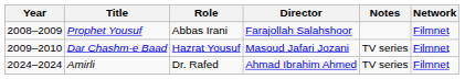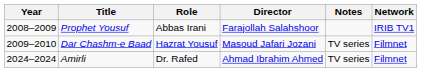 <table class="wikitable">
 <tr>
 <th>Year</th>
 <th>Title</th>
 <th>Role</th>
 <th>Director</th>
 <th>Notes</th>
 <th>Network</th>
 </tr>
 <tr>
 <td>2008–2009</td>
 <td><em><a href='#'>Prophet Yousuf</a></em></td>
 <td>Abbas Irani</td>
 <td><a href='#'>Farajollah Salahshoor</a></td>
 <td></td>
-<td><a href='#'>Filmnet</a></td>
+<td><a href='#'>IRIB TV1</a></td>
 </tr>
 <tr>
 <td>2009–2010</td>
 <td><em><a href='#'>Dar Chashm-e Baad</a></em></td>
 <td><a href='#'>Hazrat Yousuf</a></td>
 <td><a href='#'>Masoud Jafari Jozani</a></td>
 <td>TV series</td>
 <td><a href='#'>Filmnet</a></td>
 </tr>
 <tr>
 <td>2024–2024</td>
 <td><em>Amirli</em></td>
 <td>Dr. Rafed</td>
 <td><a href='#'>Ahmad Ibrahim Ahmed</a></td>
 <td>TV series</td>
 <td><a href='#'>Filmnet</a></td>
 </tr>
 </table>
